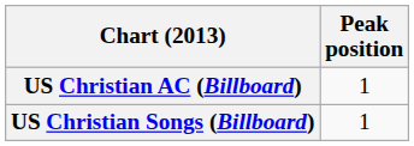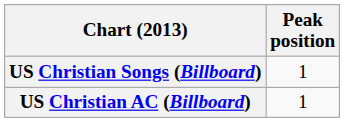 <table class="wikitable plainrowheaders" style="text-align:center">
 <tr>
 <th scope="col">Chart (2013)</th>
 <th scope="col">Peak<br>position</th>
 </tr>
 <tr>
+<th scope="row">US <a href='#'>Christian Songs</a> (<em><a href='#'>Billboard</a></em>)</th>
+<td>1</td>
+</tr>
+<tr>
 <th scope="row">US <a href='#'>Christian AC</a> (<em><a href='#'>Billboard</a></em>)</th>
 <td>1</td>
 </tr>
-<tr>
-<th scope="row">US <a href='#'>Christian Songs</a> (<em><a href='#'>Billboard</a></em>)</th>
-<td>1</td>
-</tr>
 </table>
